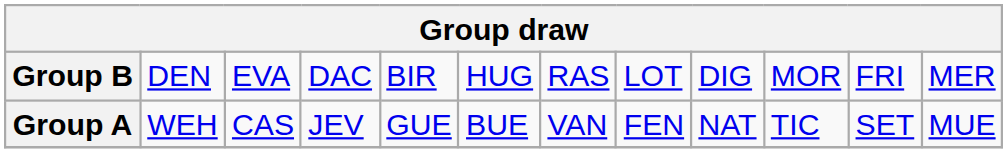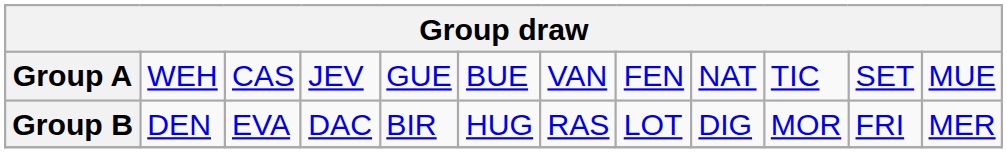 <table class="wikitable" style="text-align:center; font-size:85%">
 <tr>
 <th colspan="12">Group draw</th>
+</tr>
+<tr>
+<th>Group A</th>
+<td align="left"> <a href='#'>WEH</a></td>
+<td align="left"> <a href='#'>CAS</a></td>
+<td align="left"> <a href='#'>JEV</a></td>
+<td align="left"> <a href='#'>GUE</a></td>
+<td align="left"> <a href='#'>BUE</a></td>
+<td align="left"> <a href='#'>VAN</a></td>
+<td align="left"> <a href='#'>FEN</a></td>
+<td align="left"> <a href='#'>NAT</a></td>
+<td align="left"> <a href='#'>TIC</a></td>
+<td align="left"> <a href='#'>SET</a></td>
+<td align="left"> <a href='#'>MUE</a></td>
 </tr>
 <tr>
 <th>Group B</th>
 <td align="left"> <a href='#'>DEN</a></td>
 <td align="left"> <a href='#'>EVA</a></td>
 <td align="left"> <a href='#'>DAC</a></td>
 <td align="left"> <a href='#'>BIR</a></td>
 <td align="left"> <a href='#'>HUG</a></td>
 <td align="left"> <a href='#'>RAS</a></td>
 <td align="left"> <a href='#'>LOT</a></td>
 <td align="left"> <a href='#'>DIG</a></td>
 <td align="left"> <a href='#'>MOR</a></td>
 <td align="left"> <a href='#'>FRI</a></td>
 <td align="left"> <a href='#'>MER</a></td>
 </tr>
 <tr>
-<th>Group A</th>
-<td align="left"> <a href='#'>WEH</a></td>
-<td align="left"> <a href='#'>CAS</a></td>
-<td align="left"> <a href='#'>JEV</a></td>
-<td align="left"> <a href='#'>GUE</a></td>
-<td align="left"> <a href='#'>BUE</a></td>
-<td align="left"> <a href='#'>VAN</a></td>
-<td align="left"> <a href='#'>FEN</a></td>
-<td align="left"> <a href='#'>NAT</a></td>
-<td align="left"> <a href='#'>TIC</a></td>
-<td align="left"> <a href='#'>SET</a></td>
-<td align="left"> <a href='#'>MUE</a></td>
-</tr>
-<tr>
 </tr>
 </table>
